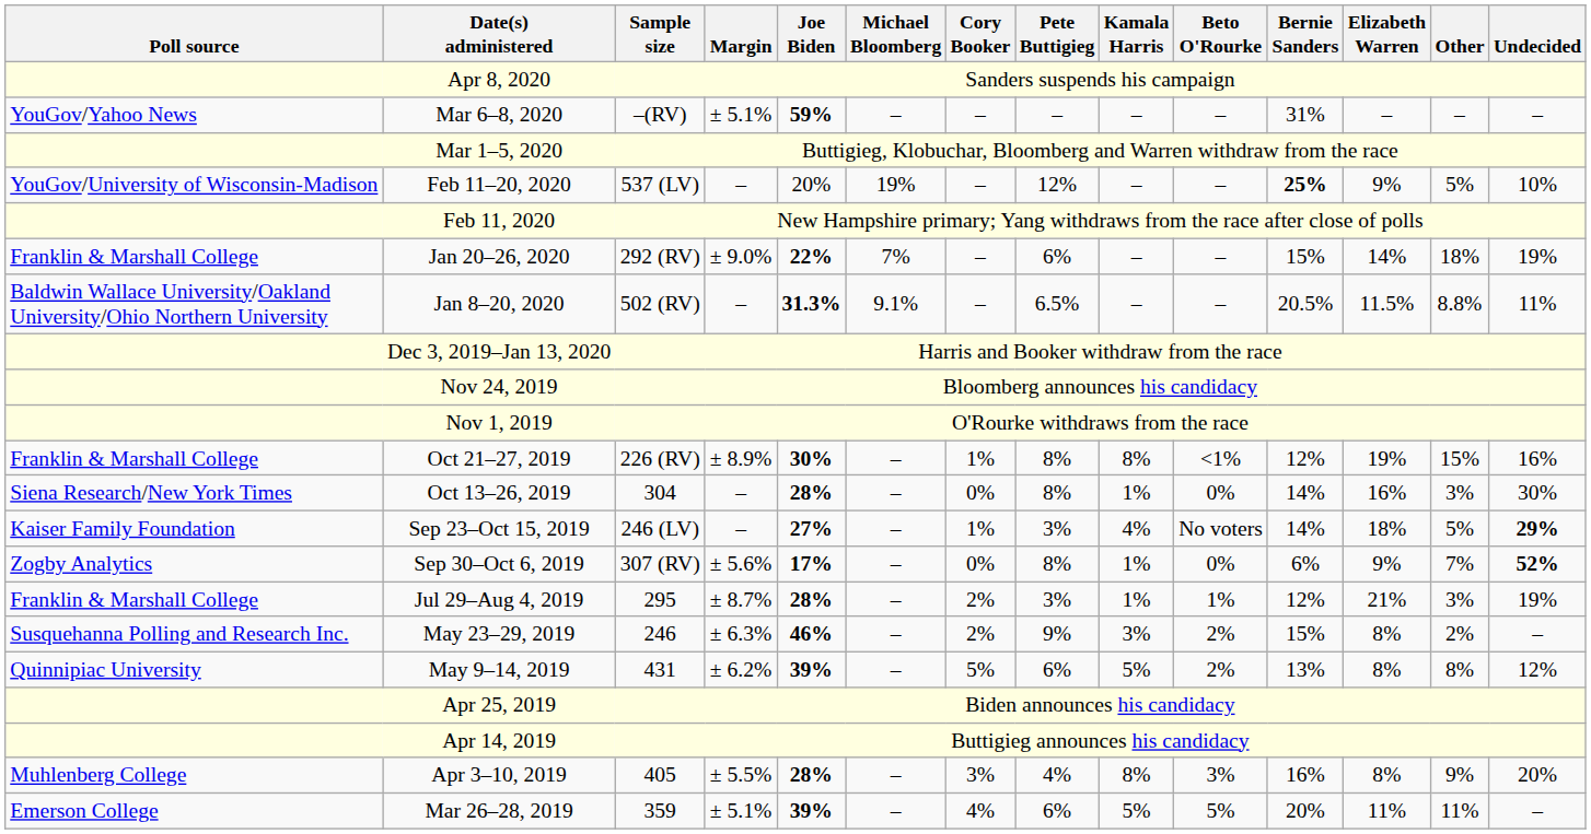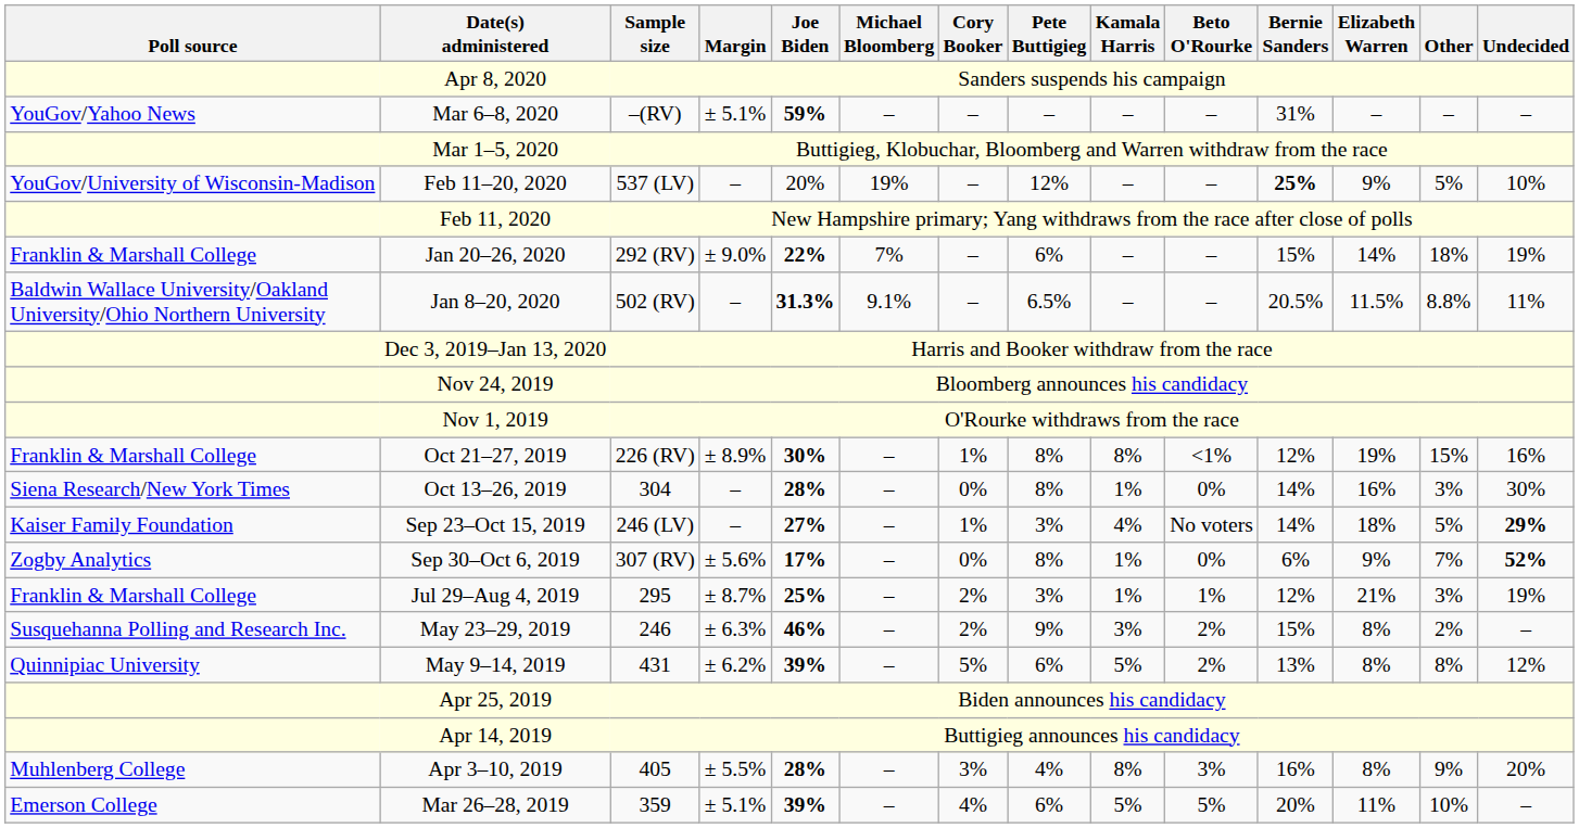 <table class="wikitable" style="font-size:90%;text-align:center;">
 <tr valign=bottom style="font-size:90%;">
 <th>Poll source</th>
 <th>Date(s)<br>administered</th>
 <th>Sample<br>size</th>
 <th>Margin<br></th>
 <th>Joe<br>Biden</th>
 <th>Michael<br>Bloomberg</th>
 <th>Cory<br>Booker</th>
 <th>Pete<br>Buttigieg</th>
 <th>Kamala<br>Harris</th>
 <th>Beto<br>O'Rourke</th>
 <th>Bernie<br>Sanders</th>
 <th>Elizabeth<br>Warren</th>
 <th>Other</th>
 <th>Undecided</th>
 </tr>
 <tr style="background:lightyellow;">
 <td style="border-right-style:hidden;"></td>
 <td style="border-right-style:hidden;">Apr 8, 2020</td>
 <td colspan="12">Sanders suspends his campaign</td>
 </tr>
 <tr>
 <td style="text-align:left;"><a href='#'>YouGov</a>/<a href='#'>Yahoo News</a></td>
 <td>Mar 6–8, 2020</td>
 <td>–(RV)</td>
 <td>± 5.1%</td>
 <td><strong>59%</strong></td>
 <td>–</td>
 <td>–</td>
 <td>–</td>
 <td>–</td>
 <td>–</td>
 <td>31%</td>
 <td>–</td>
 <td>–</td>
 <td>–</td>
 </tr>
 <tr style="background:lightyellow;">
 <td style="border-right-style:hidden;"></td>
 <td style="border-right-style:hidden;">Mar 1–5, 2020</td>
 <td colspan="12">Buttigieg, Klobuchar, Bloomberg and Warren withdraw from the race</td>
 </tr>
 <tr>
 <td style="text-align:left;"><a href='#'>YouGov</a>/<a href='#'>University of Wisconsin-Madison</a></td>
 <td>Feb 11–20, 2020</td>
 <td>537 (LV)</td>
 <td>–</td>
 <td>20%</td>
 <td>19%</td>
 <td>–</td>
 <td>12%</td>
 <td>–</td>
 <td>–</td>
 <td><strong>25%</strong></td>
 <td>9%</td>
 <td>5%</td>
 <td>10%</td>
 </tr>
 <tr style="background:lightyellow;">
 <td style="border-right-style:hidden;"></td>
 <td style="border-right-style:hidden;">Feb 11, 2020</td>
 <td colspan="12">New Hampshire primary; Yang withdraws from the race after close of polls</td>
 </tr>
 <tr>
 <td style="text-align:left;"><a href='#'>Franklin & Marshall College</a></td>
 <td>Jan 20–26, 2020</td>
 <td>292 (RV)</td>
 <td>± 9.0%</td>
 <td><strong>22%</strong></td>
 <td>7%</td>
 <td>–</td>
 <td>6%</td>
 <td>–</td>
 <td>–</td>
 <td>15%</td>
 <td>14%</td>
 <td>18%</td>
 <td>19%</td>
 </tr>
 <tr>
 <td style="text-align:left;"><a href='#'>Baldwin Wallace University</a>/<a href='#'>Oakland<br>University</a>/<a href='#'>Ohio Northern University</a></td>
 <td>Jan 8–20, 2020</td>
 <td>502 (RV)</td>
 <td>–</td>
 <td><strong>31.3%</strong></td>
 <td>9.1%</td>
 <td>–</td>
 <td>6.5%</td>
 <td>–</td>
 <td>–</td>
 <td>20.5%</td>
 <td>11.5%</td>
 <td>8.8%</td>
 <td>11%</td>
 </tr>
 <tr style="background:lightyellow;">
 <td style="border-right-style:hidden;"></td>
 <td style="border-right-style:hidden;">Dec 3, 2019–Jan 13, 2020</td>
 <td colspan=12>Harris and Booker withdraw from the race</td>
 </tr>
 <tr style="background:lightyellow;">
 <td style="border-right-style:hidden;"></td>
 <td style="border-right-style:hidden;">Nov 24, 2019</td>
 <td colspan="12">Bloomberg announces <a href='#'>his candidacy</a></td>
 </tr>
 <tr style="background:lightyellow;">
 <td style="border-right-style:hidden;"></td>
 <td style="border-right-style:hidden;">Nov 1, 2019</td>
 <td colspan=12>O'Rourke withdraws from the race</td>
 </tr>
 <tr>
 <td style="text-align:left;"><a href='#'>Franklin & Marshall College</a></td>
 <td>Oct 21–27, 2019</td>
 <td>226 (RV)</td>
 <td>± 8.9%</td>
 <td><strong>30%</strong></td>
 <td>–</td>
 <td>1%</td>
 <td>8%</td>
 <td>8%</td>
 <td><1%</td>
 <td>12%</td>
 <td>19%</td>
 <td>15%</td>
 <td>16%</td>
 </tr>
 <tr>
 <td style="text-align:left;"><a href='#'>Siena Research</a>/<a href='#'>New York Times</a></td>
 <td>Oct 13–26, 2019</td>
 <td>304</td>
 <td>–</td>
 <td><strong>28%</strong></td>
 <td>–</td>
 <td>0%</td>
 <td>8%</td>
 <td>1%</td>
 <td>0%</td>
 <td>14%</td>
 <td>16%</td>
 <td>3%</td>
 <td>30%</td>
 </tr>
 <tr>
 <td style="text-align:left;"><a href='#'>Kaiser Family Foundation</a></td>
 <td>Sep 23–Oct 15, 2019</td>
 <td>246 (LV)</td>
 <td>–</td>
 <td><strong>27%</strong></td>
 <td>–</td>
 <td>1%</td>
 <td>3%</td>
 <td>4%</td>
 <td>No voters</td>
 <td>14%</td>
 <td>18%</td>
 <td>5%</td>
 <td><strong>29%</strong></td>
 </tr>
 <tr>
 <td style="text-align:left;"><a href='#'>Zogby Analytics</a></td>
 <td>Sep 30–Oct 6, 2019</td>
 <td>307 (RV)</td>
 <td>± 5.6%</td>
 <td><strong>17%</strong></td>
 <td>–</td>
 <td>0%</td>
 <td>8%</td>
 <td>1%</td>
 <td>0%</td>
 <td>6%</td>
 <td>9%</td>
 <td>7%</td>
 <td><strong>52%</strong></td>
 </tr>
 <tr>
 <td style="text-align:left;"><a href='#'>Franklin & Marshall College</a></td>
 <td>Jul 29–Aug 4, 2019</td>
 <td>295</td>
 <td>± 8.7%</td>
-<td><strong>28%</strong></td>
+<td><strong>25%</strong></td>
 <td>–</td>
 <td>2%</td>
 <td>3%</td>
 <td>1%</td>
 <td>1%</td>
 <td>12%</td>
 <td>21%</td>
 <td>3%</td>
 <td>19%</td>
 </tr>
 <tr>
 <td style="text-align:left;"><a href='#'>Susquehanna Polling and Research Inc.</a></td>
 <td>May 23–29, 2019</td>
 <td>246</td>
 <td>± 6.3%</td>
 <td><strong>46%</strong></td>
 <td>–</td>
 <td>2%</td>
 <td>9%</td>
 <td>3%</td>
 <td>2%</td>
 <td>15%</td>
 <td>8%</td>
 <td>2%</td>
 <td>–</td>
 </tr>
 <tr>
 <td style="text-align:left;"><a href='#'>Quinnipiac University</a></td>
 <td>May 9–14, 2019</td>
 <td>431</td>
 <td>± 6.2%</td>
 <td><strong>39%</strong></td>
 <td>–</td>
 <td>5%</td>
 <td>6%</td>
 <td>5%</td>
 <td>2%</td>
 <td>13%</td>
 <td>8%</td>
 <td>8%</td>
 <td>12%</td>
 </tr>
 <tr style="background:lightyellow;">
 <td style="border-right-style:hidden;"></td>
 <td style="border-right-style:hidden;">Apr 25, 2019</td>
 <td colspan="13">Biden announces <a href='#'>his candidacy</a></td>
 </tr>
 <tr style="background:lightyellow;">
 <td style="border-right-style:hidden;"></td>
 <td style="border-right-style:hidden;">Apr 14, 2019</td>
 <td colspan="13">Buttigieg announces <a href='#'>his candidacy</a></td>
 </tr>
 <tr>
 <td style="text-align:left;"><a href='#'>Muhlenberg College</a></td>
 <td>Apr 3–10, 2019</td>
 <td>405</td>
 <td>± 5.5%</td>
 <td><strong>28%</strong></td>
 <td>–</td>
 <td>3%</td>
 <td>4%</td>
 <td>8%</td>
 <td>3%</td>
 <td>16%</td>
 <td>8%</td>
 <td>9%</td>
 <td>20%</td>
 </tr>
 <tr>
 <td style="text-align:left;"><a href='#'>Emerson College</a></td>
 <td>Mar 26–28, 2019</td>
 <td>359</td>
 <td>± 5.1%</td>
 <td><strong>39%</strong></td>
 <td>–</td>
 <td>4%</td>
 <td>6%</td>
 <td>5%</td>
 <td>5%</td>
 <td>20%</td>
 <td>11%</td>
-<td>11%</td>
+<td>10%</td>
 <td>–</td>
 </tr>
 </table>
